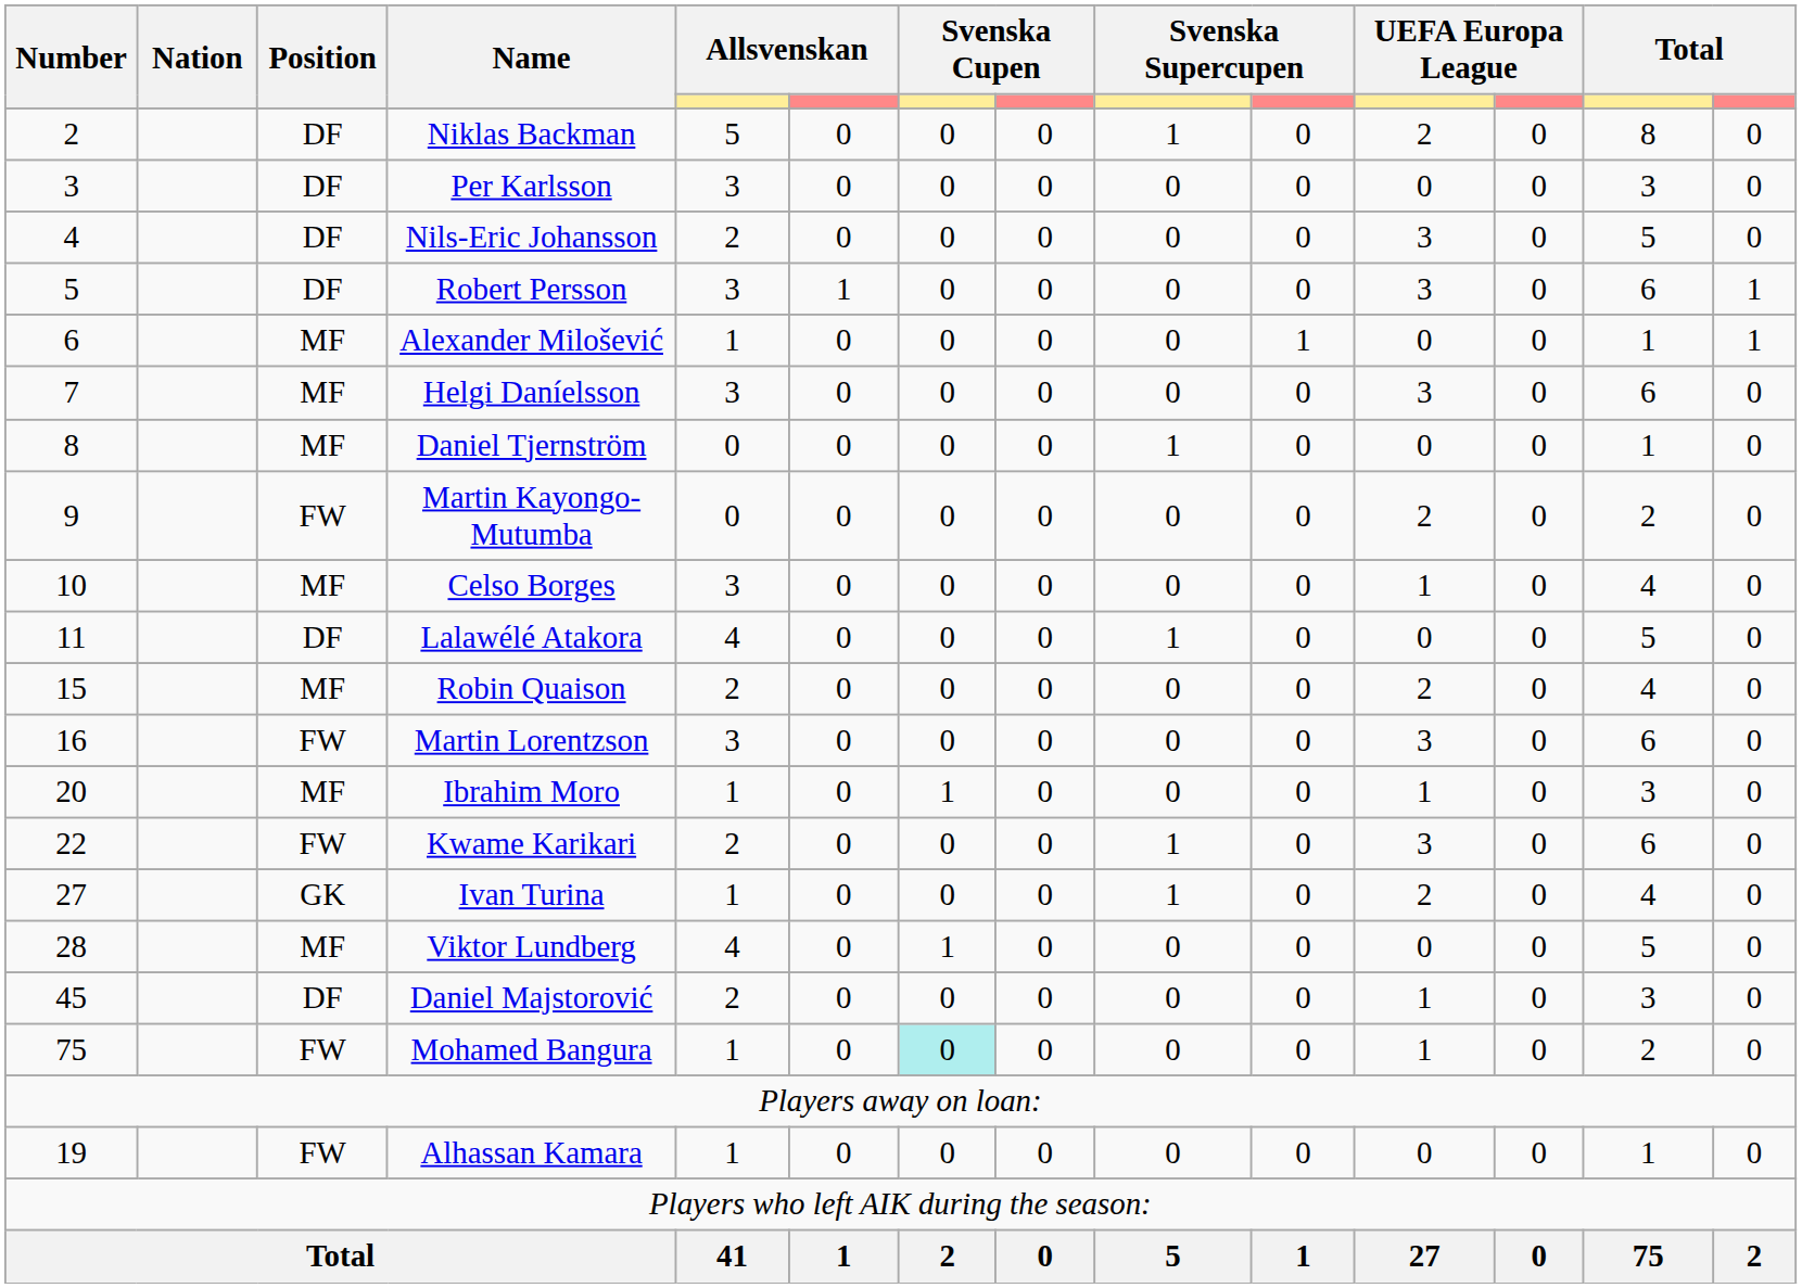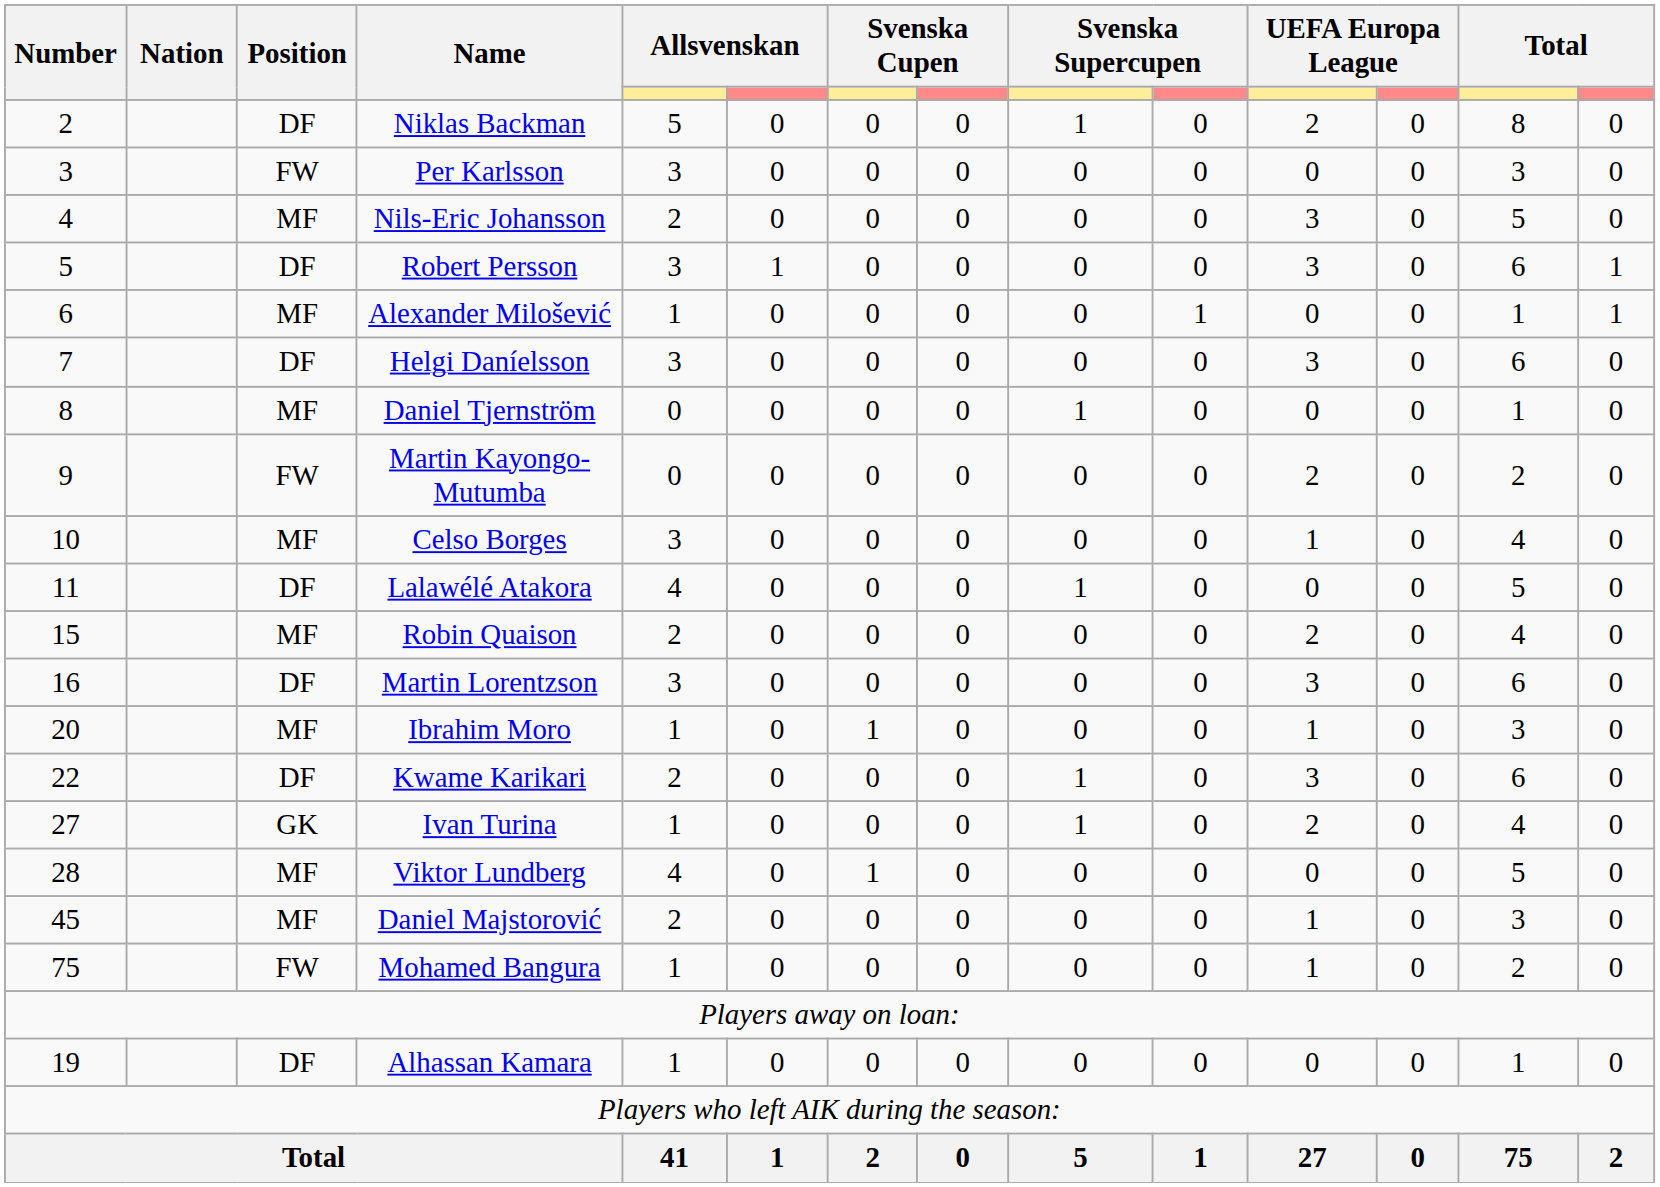 <table class="wikitable" style="font-size: 95%; text-align: center;">
 <tr>
 <th rowspan=2 width=60>Number</th>
 <th rowspan=2 width=60>Nation</th>
 <th rowspan=2 width=60>Position</th>
 <th rowspan=2 width=200>Name</th>
 <th colspan=2>Allsvenskan</th>
 <th colspan=2>Svenska Cupen</th>
 <th colspan=2>Svenska Supercupen</th>
 <th colspan=2>UEFA Europa League</th>
 <th colspan=2>Total</th>
 </tr>
 <tr>
 <th style="width:60px; background:#fe9;"></th>
 <th style="width:60px; background:#ff8888;"></th>
 <th style="width:60px; background:#fe9;"></th>
 <th style="width:60px; background:#ff8888;"></th>
 <th style="width:100px; background:#fe9;"></th>
 <th style="width:60px; background:#ff8888;"></th>
 <th style="width:100px; background:#fe9;"></th>
 <th style="width:60px; background:#ff8888;"></th>
 <th style="width:100px; background:#fe9;"></th>
 <th style="width:60px; background:#ff8888;"></th>
 </tr>
 <tr>
 <td>2</td>
 <td></td>
 <td>DF</td>
 <td><a href='#'>Niklas Backman</a></td>
 <td>5</td>
 <td>0</td>
 <td>0</td>
 <td>0</td>
 <td>1</td>
 <td>0</td>
 <td>2</td>
 <td>0</td>
 <td>8</td>
 <td>0</td>
 </tr>
 <tr>
 <td>3</td>
 <td></td>
-<td>DF</td>
+<td>FW</td>
 <td><a href='#'>Per Karlsson</a></td>
 <td>3</td>
 <td>0</td>
 <td>0</td>
 <td>0</td>
 <td>0</td>
 <td>0</td>
 <td>0</td>
 <td>0</td>
 <td>3</td>
 <td>0</td>
 </tr>
 <tr>
 <td>4</td>
 <td></td>
-<td>DF</td>
+<td>MF</td>
 <td><a href='#'>Nils-Eric Johansson</a></td>
 <td>2</td>
 <td>0</td>
 <td>0</td>
 <td>0</td>
 <td>0</td>
 <td>0</td>
 <td>3</td>
 <td>0</td>
 <td>5</td>
 <td>0</td>
 </tr>
 <tr>
 <td>5</td>
 <td></td>
 <td>DF</td>
 <td><a href='#'>Robert Persson</a></td>
 <td>3</td>
 <td>1</td>
 <td>0</td>
 <td>0</td>
 <td>0</td>
 <td>0</td>
 <td>3</td>
 <td>0</td>
 <td>6</td>
 <td>1</td>
 </tr>
 <tr>
 <td>6</td>
 <td></td>
 <td>MF</td>
 <td><a href='#'>Alexander Milošević</a></td>
 <td>1</td>
 <td>0</td>
 <td>0</td>
 <td>0</td>
 <td>0</td>
 <td>1</td>
 <td>0</td>
 <td>0</td>
 <td>1</td>
 <td>1</td>
 </tr>
 <tr>
 <td>7</td>
 <td></td>
-<td>MF</td>
+<td>DF</td>
 <td><a href='#'>Helgi Daníelsson</a></td>
 <td>3</td>
 <td>0</td>
 <td>0</td>
 <td>0</td>
 <td>0</td>
 <td>0</td>
 <td>3</td>
 <td>0</td>
 <td>6</td>
 <td>0</td>
 </tr>
 <tr>
 <td>8</td>
 <td></td>
 <td>MF</td>
 <td><a href='#'>Daniel Tjernström</a></td>
 <td>0</td>
 <td>0</td>
 <td>0</td>
 <td>0</td>
 <td>1</td>
 <td>0</td>
 <td>0</td>
 <td>0</td>
 <td>1</td>
 <td>0</td>
 </tr>
 <tr>
 <td>9</td>
 <td></td>
 <td>FW</td>
 <td><a href='#'>Martin Kayongo-Mutumba</a></td>
 <td>0</td>
 <td>0</td>
 <td>0</td>
 <td>0</td>
 <td>0</td>
 <td>0</td>
 <td>2</td>
 <td>0</td>
 <td>2</td>
 <td>0</td>
 </tr>
 <tr>
 <td>10</td>
 <td></td>
 <td>MF</td>
 <td><a href='#'>Celso Borges</a></td>
 <td>3</td>
 <td>0</td>
 <td>0</td>
 <td>0</td>
 <td>0</td>
 <td>0</td>
 <td>1</td>
 <td>0</td>
 <td>4</td>
 <td>0</td>
 </tr>
 <tr>
 <td>11</td>
 <td></td>
 <td>DF</td>
 <td><a href='#'>Lalawélé Atakora</a></td>
 <td>4</td>
 <td>0</td>
 <td>0</td>
 <td>0</td>
 <td>1</td>
 <td>0</td>
 <td>0</td>
 <td>0</td>
 <td>5</td>
 <td>0</td>
 </tr>
 <tr>
 <td>15</td>
 <td></td>
 <td>MF</td>
 <td><a href='#'>Robin Quaison</a></td>
 <td>2</td>
 <td>0</td>
 <td>0</td>
 <td>0</td>
 <td>0</td>
 <td>0</td>
 <td>2</td>
 <td>0</td>
 <td>4</td>
 <td>0</td>
 </tr>
 <tr>
 <td>16</td>
 <td></td>
-<td>FW</td>
+<td>DF</td>
 <td><a href='#'>Martin Lorentzson</a></td>
 <td>3</td>
 <td>0</td>
 <td>0</td>
 <td>0</td>
 <td>0</td>
 <td>0</td>
 <td>3</td>
 <td>0</td>
 <td>6</td>
 <td>0</td>
 </tr>
 <tr>
 <td>20</td>
 <td></td>
 <td>MF</td>
 <td><a href='#'>Ibrahim Moro</a></td>
 <td>1</td>
 <td>0</td>
 <td>1</td>
 <td>0</td>
 <td>0</td>
 <td>0</td>
 <td>1</td>
 <td>0</td>
 <td>3</td>
 <td>0</td>
 </tr>
 <tr>
 <td>22</td>
 <td></td>
-<td>FW</td>
+<td>DF</td>
 <td><a href='#'>Kwame Karikari</a></td>
 <td>2</td>
 <td>0</td>
 <td>0</td>
 <td>0</td>
 <td>1</td>
 <td>0</td>
 <td>3</td>
 <td>0</td>
 <td>6</td>
 <td>0</td>
 </tr>
 <tr>
 <td>27</td>
 <td></td>
 <td>GK</td>
 <td><a href='#'>Ivan Turina</a></td>
 <td>1</td>
 <td>0</td>
 <td>0</td>
 <td>0</td>
 <td>1</td>
 <td>0</td>
 <td>2</td>
 <td>0</td>
 <td>4</td>
 <td>0</td>
 </tr>
 <tr>
 <td>28</td>
 <td></td>
 <td>MF</td>
 <td><a href='#'>Viktor Lundberg</a></td>
 <td>4</td>
 <td>0</td>
 <td>1</td>
 <td>0</td>
 <td>0</td>
 <td>0</td>
 <td>0</td>
 <td>0</td>
 <td>5</td>
 <td>0</td>
 </tr>
 <tr>
 <td>45</td>
 <td></td>
-<td>DF</td>
+<td>MF</td>
 <td><a href='#'>Daniel Majstorović</a></td>
 <td>2</td>
 <td>0</td>
 <td>0</td>
 <td>0</td>
 <td>0</td>
 <td>0</td>
 <td>1</td>
 <td>0</td>
 <td>3</td>
 <td>0</td>
 </tr>
 <tr>
 <td>75</td>
 <td></td>
 <td>FW</td>
 <td><a href='#'>Mohamed Bangura</a></td>
 <td>1</td>
 <td>0</td>
-<td style="background: paleturquoise;">0</td>
+<td>0</td>
 <td>0</td>
 <td>0</td>
 <td>0</td>
 <td>1</td>
 <td>0</td>
 <td>2</td>
 <td>0</td>
 </tr>
 <tr>
 <td colspan="15"><em>Players away on loan:</em></td>
 </tr>
 <tr>
 <td>19</td>
 <td></td>
-<td>FW</td>
+<td>DF</td>
 <td><a href='#'>Alhassan Kamara</a></td>
 <td>1</td>
 <td>0</td>
 <td>0</td>
 <td>0</td>
 <td>0</td>
 <td>0</td>
 <td>0</td>
 <td>0</td>
 <td>1</td>
 <td>0</td>
 </tr>
 <tr>
 <td colspan="15"><em>Players who left AIK during the season:</em></td>
 </tr>
 <tr>
 <th colspan=4>Total</th>
 <th>41</th>
 <th>1</th>
 <th>2</th>
 <th>0</th>
 <th>5</th>
 <th>1</th>
 <th>27</th>
 <th>0</th>
 <th>75</th>
 <th>2</th>
 </tr>
 </table>
